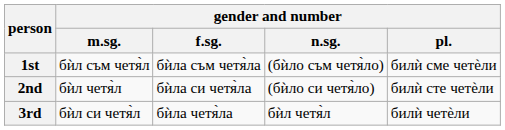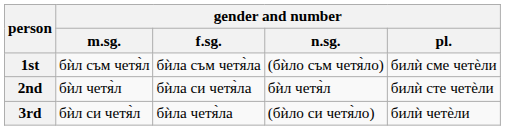 <table class="wikitable">
 <tr>
 <th rowspan="2">person</th>
 <th colspan="4">gender and number</th>
 </tr>
 <tr>
 <th>m.sg.</th>
 <th>f.sg.</th>
 <th>n.sg.</th>
 <th>pl.</th>
 </tr>
 <tr>
 <th>1st</th>
 <td>бѝл съм четя̀л</td>
 <td>бѝла съм четя̀ла</td>
 <td>(бѝло съм четя̀ло)</td>
 <td>билѝ сме четѐли</td>
 </tr>
 <tr>
 <th>2nd</th>
 <td>бѝл четя̀л</td>
 <td>бѝла си четя̀ла</td>
-<td>(бѝло си четя̀ло)</td>
+<td>бѝл четя̀л</td>
 <td>билѝ сте четѐли</td>
 </tr>
 <tr>
 <th>3rd</th>
 <td>бѝл си четя̀л</td>
 <td>бѝла четя̀ла</td>
-<td>бѝл четя̀л</td>
+<td>(бѝло си четя̀ло)</td>
 <td>билѝ четѐли</td>
 </tr>
 </table>
